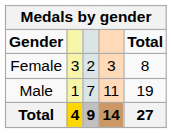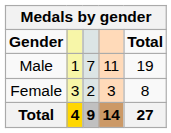 <table class="wikitable" border="1" style="font-size:85%; float:right">
 <tr style="background:#efefef;">
 <th colspan=5><strong>Medals by gender</strong></th>
 </tr>
 <tr align=center>
 <td><strong>Gender</strong></td>
 <td bgcolor=#F7F6A8></td>
 <td bgcolor=#DCE5E5></td>
 <td bgcolor=#FFDAB9></td>
 <td><strong>Total</strong></td>
 </tr>
 <tr align=center>
+<td>Male</td>
+<td style="background:#F7F6A8;">1</td>
+<td style="background:#DCE5E5;">7</td>
+<td style="background:#FFDAB9;">11</td>
+<td>19</td>
+</tr>
+<tr align=center>
 <td>Female</td>
 <td style="background:#F7F6A8;">3</td>
 <td style="background:#DCE5E5;">2</td>
 <td style="background:#FFDAB9;">3</td>
 <td>8</td>
-</tr>
-<tr align=center>
-<td>Male</td>
-<td style="background:#F7F6A8;">1</td>
-<td style="background:#DCE5E5;">7</td>
-<td style="background:#FFDAB9;">11</td>
-<td>19</td>
 </tr>
 <tr align=center>
 <th><strong>Total</strong></th>
 <th style="background:gold;"><strong>4</strong></th>
 <th style="background:silver;"><strong>9</strong></th>
 <th style="background:#c96;"><strong>14</strong></th>
 <th><strong>27</strong></th>
 </tr>
 </table>
